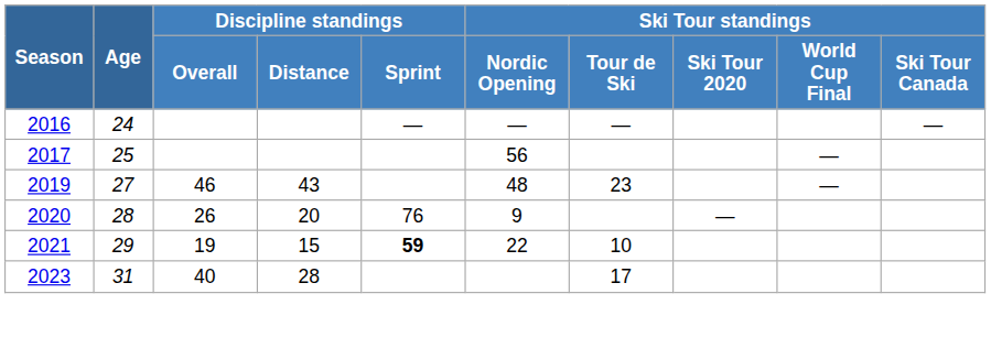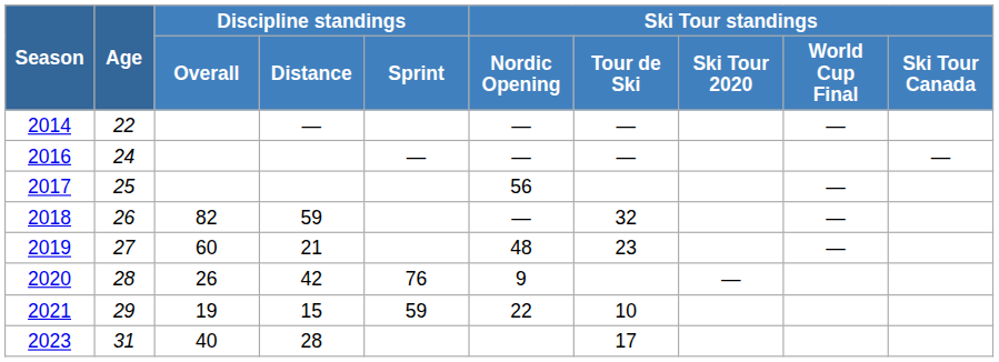 <table class="wikitable" style="font-size:95%; text-align:center; border:grey solid 1px; border-collapse:collapse; background:#ffffff;">
 <tr>
 <th style="background-color:#369; color:white; width:60px;" rowspan="2"> Season </th>
 <th style="background-color:#369; color:white; width:40px;" rowspan="2"> Age </th>
 <th style="background-color:#4180be; color:white;" colspan="3">Discipline standings</th>
 <th style="background-color:#4180be; color:white;" colspan="5">Ski Tour standings</th>
 </tr>
 <tr>
 <th style="background-color:#4180be; color:white; width:75px;">Overall</th>
 <th style="background-color:#4180be; color:white; width:75px;">Distance</th>
 <th style="background-color:#4180be; color:white; width:75px;">Sprint</th>
 <th style="background-color:#4180be; color:white; width:75px;">Nordic<br>Opening</th>
 <th style="background-color:#4180be; color:white; width:75px;">Tour de<br>Ski</th>
 <th style="background-color:#4180be; color:white; width:75px;">Ski Tour<br>2020</th>
 <th style="background-color:#4180be; color:white; width:75px;">World Cup<br>Final</th>
 <th style="background-color:#4180be; color:white; width:75px;">Ski Tour<br>Canada</th>
+</tr>
+<tr>
+<td><a href='#'>2014</a></td>
+<td><em>22</em></td>
+<td></td>
+<td>—</td>
+<td></td>
+<td>—</td>
+<td>—</td>
+<td></td>
+<td>—</td>
+<td></td>
 </tr>
 <tr>
 <td><a href='#'>2016</a></td>
 <td><em>24</em></td>
 <td></td>
 <td></td>
 <td>—</td>
 <td>—</td>
 <td>—</td>
 <td></td>
 <td></td>
 <td>—</td>
 </tr>
 <tr>
 <td><a href='#'>2017</a></td>
 <td><em>25</em></td>
 <td></td>
 <td></td>
 <td></td>
 <td>56</td>
 <td></td>
 <td></td>
 <td>—</td>
 <td></td>
 </tr>
 <tr>
+<td><a href='#'>2018</a></td>
+<td><em>26</em></td>
+<td>82</td>
+<td>59</td>
+<td></td>
+<td>—</td>
+<td>32</td>
+<td></td>
+<td>—</td>
+<td></td>
+</tr>
+<tr>
 <td><a href='#'>2019</a></td>
 <td><em>27</em></td>
-<td>46</td>
-<td>43</td>
+<td>60</td>
+<td>21</td>
 <td></td>
 <td>48</td>
 <td>23</td>
 <td></td>
 <td>—</td>
 <td></td>
 </tr>
 <tr>
 <td><a href='#'>2020</a></td>
 <td><em>28</em></td>
 <td>26</td>
-<td>20</td>
+<td>42</td>
 <td>76</td>
 <td>9</td>
 <td></td>
 <td>—</td>
 <td></td>
 <td></td>
 </tr>
 <tr>
 <td><a href='#'>2021</a></td>
 <td><em>29</em></td>
 <td>19</td>
 <td>15</td>
-<td><strong>59</strong></td>
+<td>59</td>
 <td>22</td>
 <td>10</td>
 <td></td>
 <td></td>
 <td></td>
 </tr>
 <tr>
 <td><a href='#'>2023</a></td>
 <td><em>31</em></td>
 <td>40</td>
 <td>28</td>
 <td></td>
 <td></td>
 <td>17</td>
 <td></td>
 <td></td>
 <td></td>
 </tr>
 </table>
